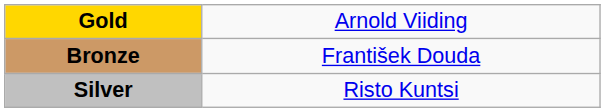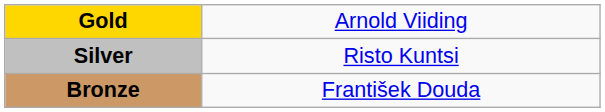 <table class="wikitable" style="text-align:center; " width="35%">
 <tr>
 <td bgcolor="gold"><strong>Gold</strong></td>
 <td><a href='#'>Arnold Viiding</a><br>  <small><em></em></small></td>
 </tr>
 <tr>
+<td bgcolor="silver"><strong>Silver</strong></td>
+<td><a href='#'>Risto Kuntsi</a><br>  <small><em></em></small></td>
+</tr>
+<tr>
 <td bgcolor="CC9966"><strong>Bronze</strong></td>
 <td><a href='#'>František Douda</a><br>  <small><em></em></small></td>
 </tr>
-<tr>
-<td bgcolor="silver"><strong>Silver</strong></td>
-<td><a href='#'>Risto Kuntsi</a><br>  <small><em></em></small></td>
-</tr>
 </table>
